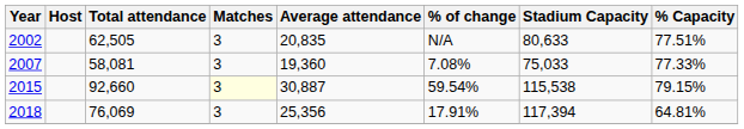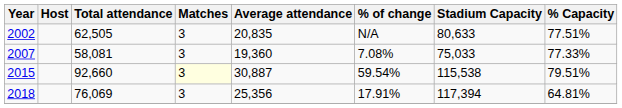 <table class="wikitable sortable">
 <tr>
 <th>Year</th>
 <th>Host</th>
 <th>Total attendance</th>
 <th>Matches</th>
 <th>Average attendance</th>
 <th>% of change</th>
 <th>Stadium Capacity</th>
 <th>% Capacity</th>
 </tr>
 <tr>
 <td><a href='#'>2002</a></td>
 <td></td>
 <td>62,505</td>
 <td>3</td>
 <td>20,835</td>
 <td>N/A</td>
 <td>80,633</td>
 <td>77.51%</td>
 </tr>
 <tr>
 <td><a href='#'>2007</a></td>
 <td></td>
 <td>58,081</td>
 <td>3</td>
 <td>19,360</td>
 <td> 7.08%</td>
 <td>75,033</td>
 <td>77.33%</td>
 </tr>
 <tr>
 <td><a href='#'>2015</a></td>
 <td></td>
 <td>92,660</td>
 <td style="background: lightyellow;">3</td>
 <td>30,887</td>
 <td> 59.54%</td>
 <td>115,538</td>
-<td>79.15%</td>
+<td>79.51%</td>
 </tr>
 <tr>
 <td><a href='#'>2018</a></td>
 <td></td>
 <td>76,069</td>
 <td>3</td>
 <td>25,356</td>
 <td> 17.91%</td>
 <td>117,394</td>
 <td>64.81%</td>
 </tr>
 <tr>
 </tr>
 </table>
